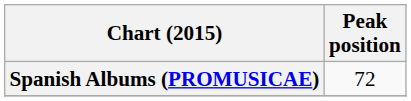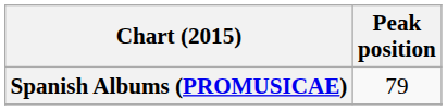 <table class="wikitable sortable plainrowheaders" style="text-align:center">
 <tr>
 <th scope="col">Chart (2015)</th>
 <th scope="col">Peak<br>position</th>
 </tr>
 <tr>
 <th scope="row">Spanish Albums (<a href='#'>PROMUSICAE</a>)</th>
-<td>72</td>
+<td>79</td>
 </tr>
 <tr>
 </tr>
 <tr>
 </tr>
 </table>
